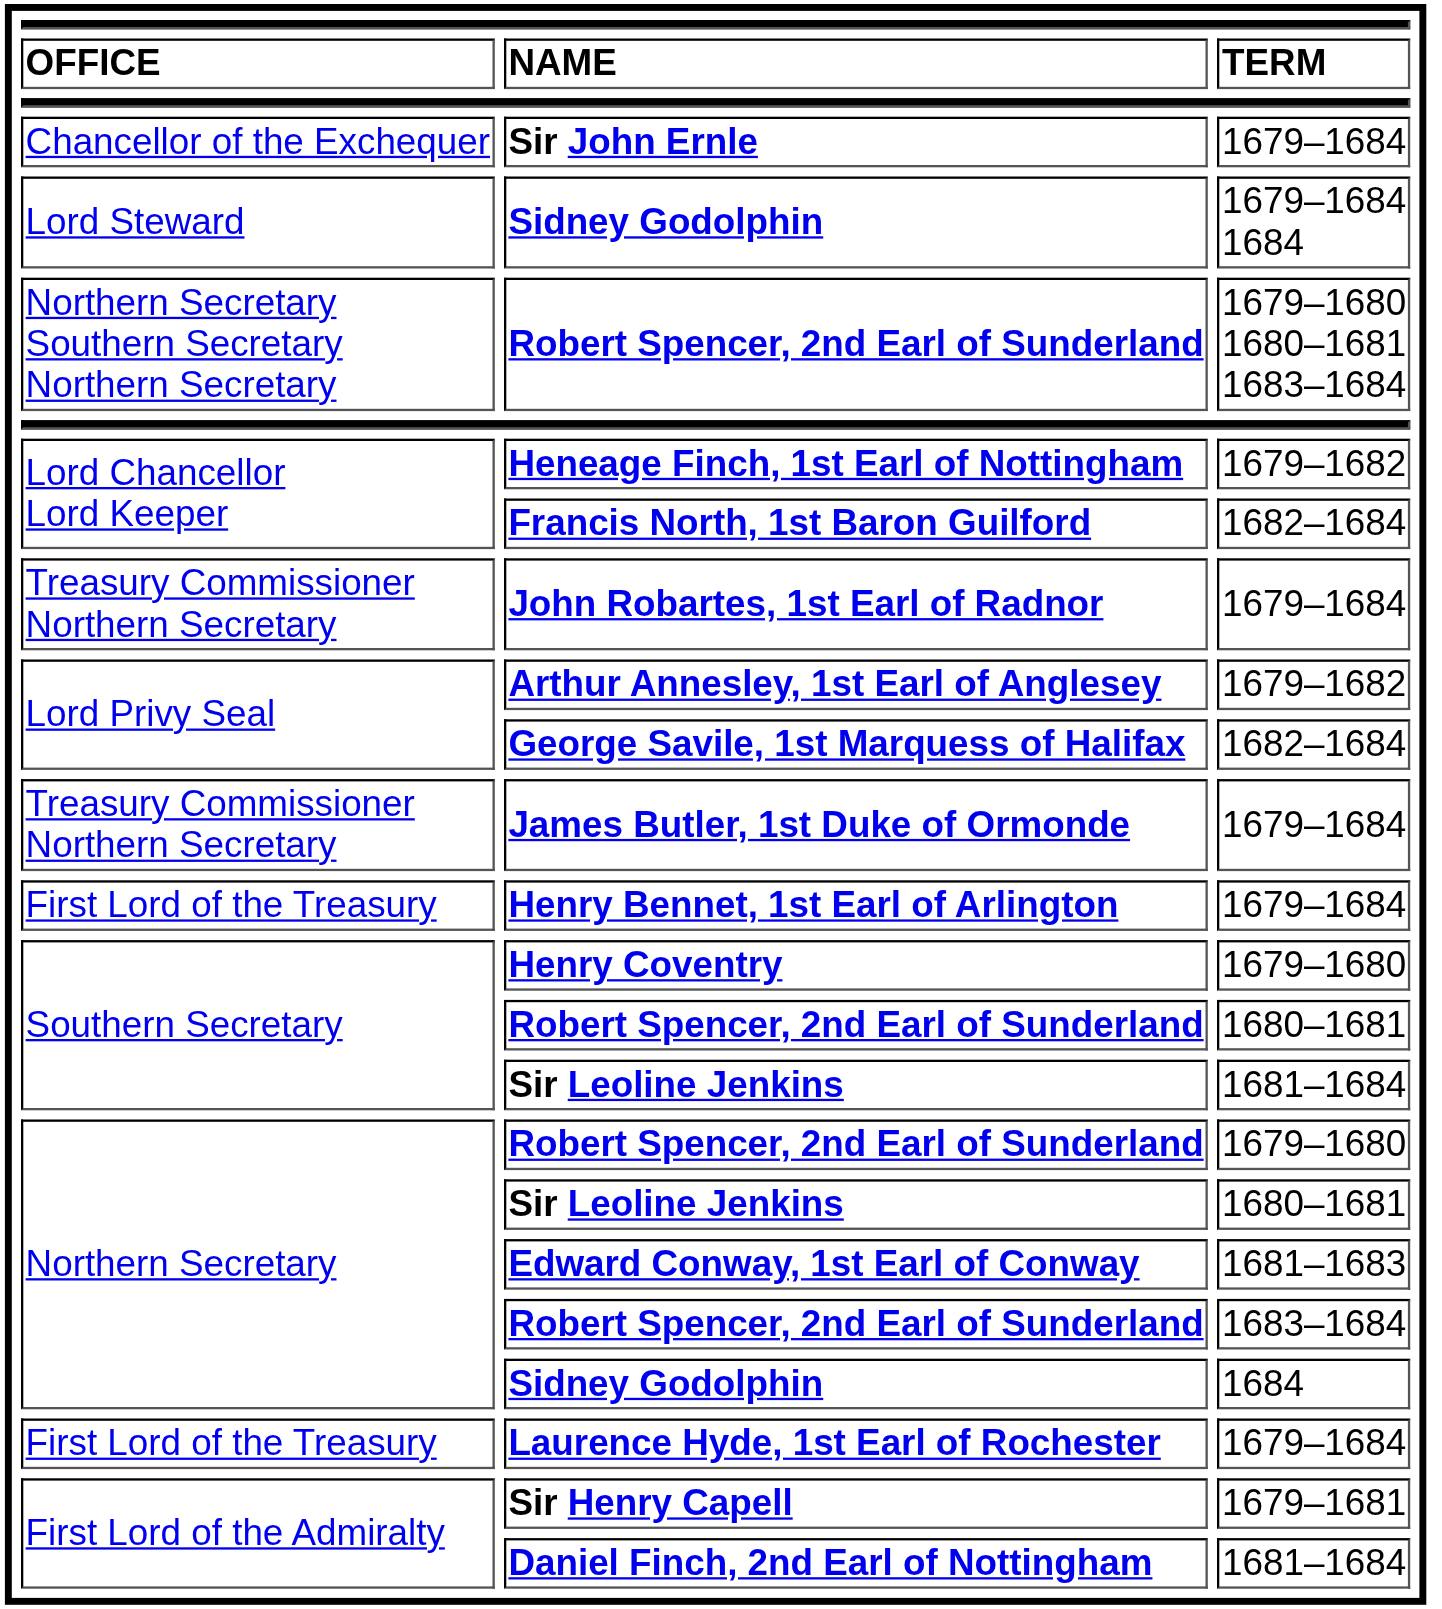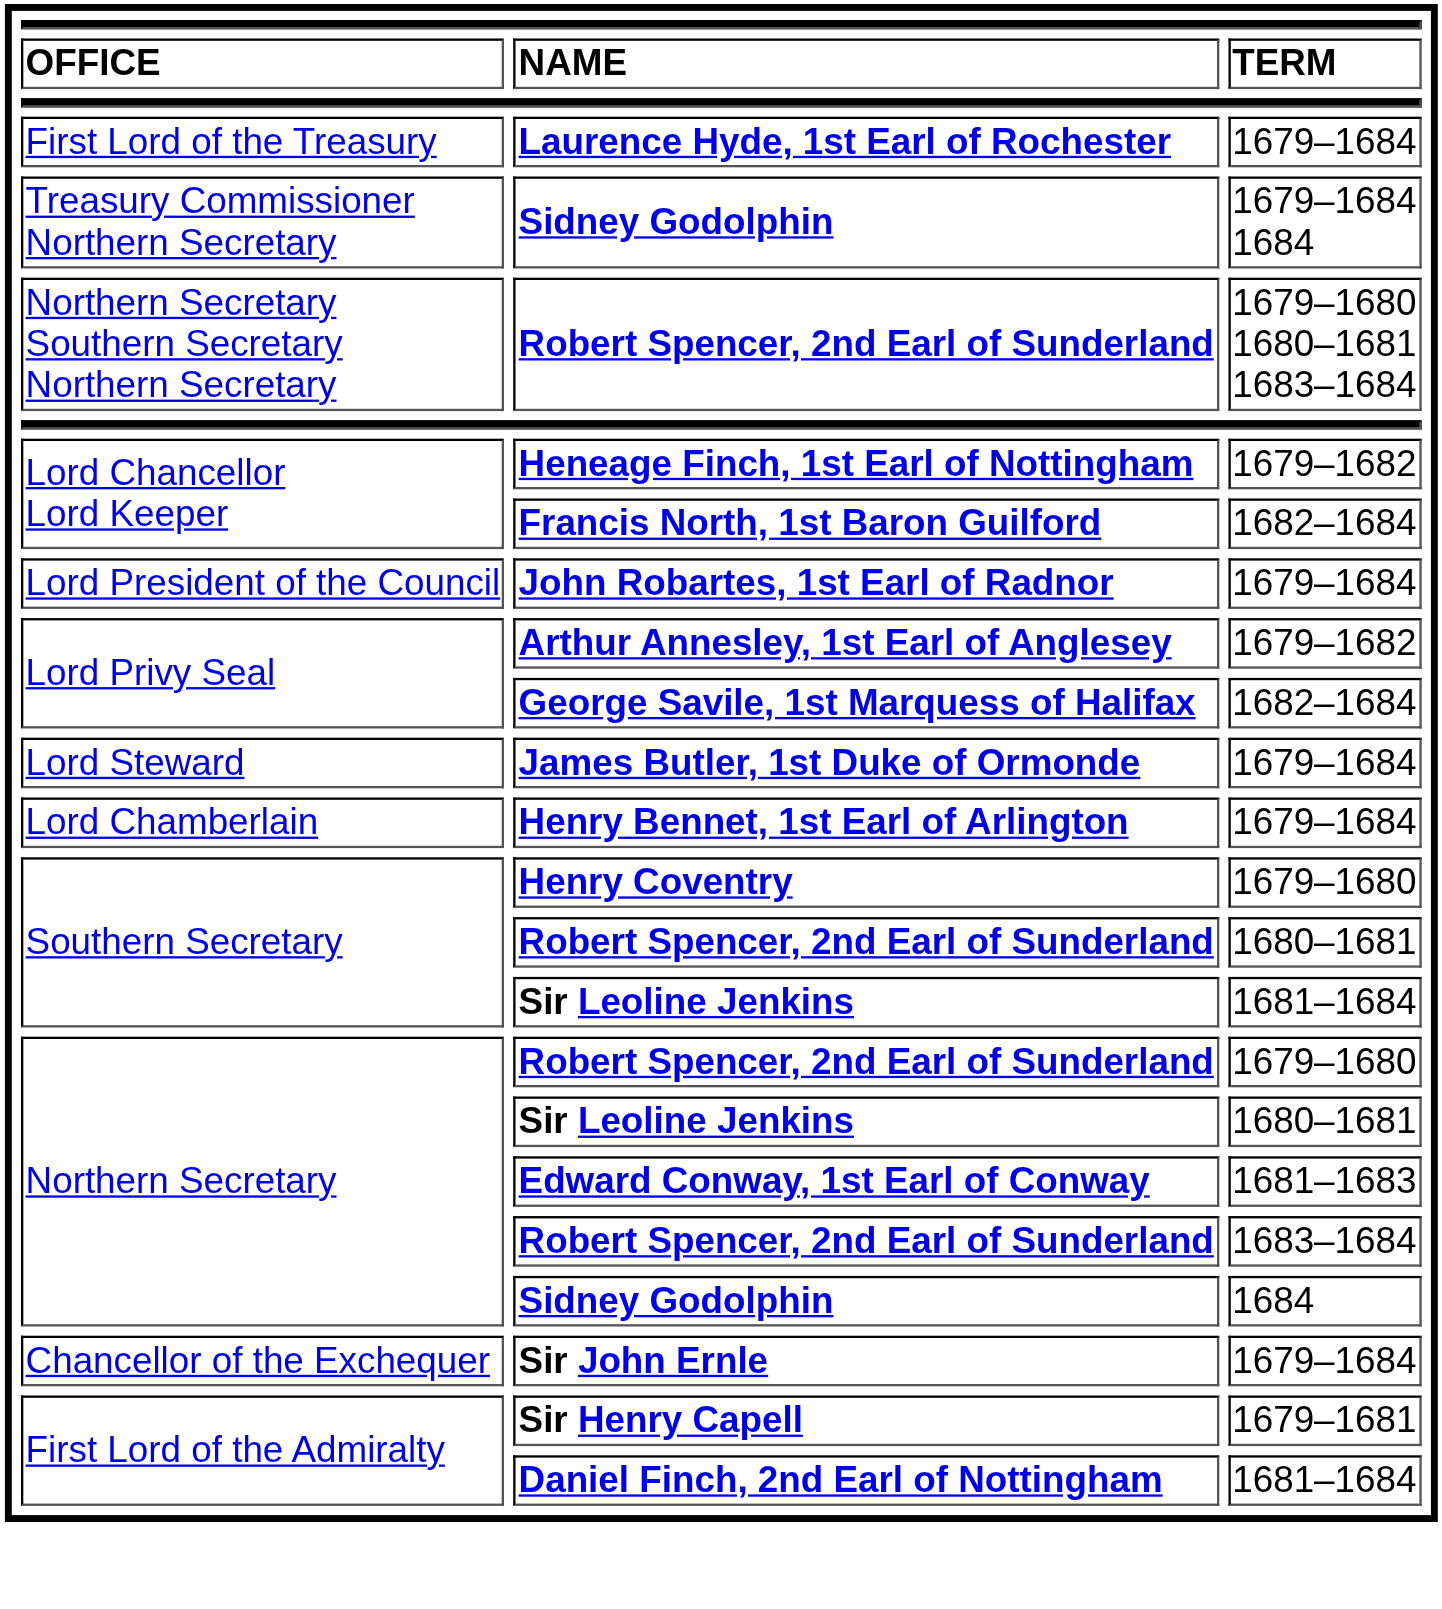 <table cellpadding="1" cellspacing="4" style="margin:3px; border:3px solid #000000;" align="center" border=1 style="border-collapse: collapse;">
 <tr>
 <th bgcolor="#000000" colspan="3"></th>
 </tr>
 <tr>
 <td><strong>OFFICE</strong></td>
 <td><strong>NAME</strong></td>
 <td><strong>TERM</strong></td>
 </tr>
 <tr>
 <th bgcolor="#000000" colspan="3"></th>
 </tr>
 <tr>
-<td><a href='#'>Chancellor of the Exchequer</a></td>
-<td><strong>Sir <a href='#'>John Ernle</a></strong></td>
+<td><a href='#'>First Lord of the Treasury</a></td>
+<td><strong><a href='#'>Laurence Hyde, 1st Earl of Rochester</a></strong></td>
 <td>1679–1684</td>
 </tr>
 <tr>
-<td><a href='#'>Lord Steward</a></td>
+<td><a href='#'>Treasury Commissioner</a><br><a href='#'>Northern Secretary</a></td>
 <td><strong><a href='#'>Sidney Godolphin</a></strong></td>
 <td>1679–1684<br>1684</td>
 </tr>
 <tr>
 <td><a href='#'>Northern Secretary</a><br><a href='#'>Southern Secretary</a><br><a href='#'>Northern Secretary</a></td>
 <td><strong><a href='#'>Robert Spencer, 2nd Earl of Sunderland</a></strong></td>
 <td>1679–1680<br>1680–1681<br>1683–1684</td>
 </tr>
 <tr>
 <th bgcolor="#000000" colspan="3"></th>
 </tr>
 <tr>
 <td rowspan="2"><a href='#'>Lord Chancellor</a><br><a href='#'>Lord Keeper</a></td>
 <td><strong><a href='#'>Heneage Finch, 1st Earl of Nottingham</a></strong></td>
 <td>1679–1682</td>
 </tr>
 <tr>
 <td><strong><a href='#'>Francis North, 1st Baron Guilford</a></strong></td>
 <td align="left">1682–1684</td>
 </tr>
 <tr>
-<td><a href='#'>Treasury Commissioner</a><br><a href='#'>Northern Secretary</a></td>
+<td><a href='#'>Lord President of the Council</a></td>
 <td><strong><a href='#'>John Robartes, 1st Earl of Radnor</a></strong></td>
 <td>1679–1684</td>
 </tr>
 <tr>
 <td rowspan="2"><a href='#'>Lord Privy Seal</a></td>
 <td><strong><a href='#'>Arthur Annesley, 1st Earl of Anglesey</a></strong></td>
 <td>1679–1682</td>
 </tr>
 <tr>
 <td><strong><a href='#'>George Savile, 1st Marquess of Halifax</a></strong></td>
 <td>1682–1684</td>
 </tr>
 <tr>
-<td><a href='#'>Treasury Commissioner</a><br><a href='#'>Northern Secretary</a></td>
+<td><a href='#'>Lord Steward</a></td>
 <td><strong><a href='#'>James Butler, 1st Duke of Ormonde</a></strong></td>
 <td>1679–1684</td>
 </tr>
 <tr>
-<td><a href='#'>First Lord of the Treasury</a></td>
+<td><a href='#'>Lord Chamberlain</a></td>
 <td><strong><a href='#'>Henry Bennet, 1st Earl of Arlington</a></strong></td>
 <td>1679–1684</td>
 </tr>
 <tr>
 <td rowspan="3"><a href='#'>Southern Secretary</a></td>
 <td><strong><a href='#'>Henry Coventry</a></strong></td>
 <td>1679–1680</td>
 </tr>
 <tr>
 <td><strong><a href='#'>Robert Spencer, 2nd Earl of Sunderland</a></strong></td>
 <td>1680–1681</td>
 </tr>
 <tr>
 <td><strong>Sir <a href='#'>Leoline Jenkins</a></strong></td>
 <td>1681–1684</td>
 </tr>
 <tr>
 <td rowspan="5"><a href='#'>Northern Secretary</a></td>
 <td><strong><a href='#'>Robert Spencer, 2nd Earl of Sunderland</a></strong></td>
 <td>1679–1680</td>
 </tr>
 <tr>
 <td><strong>Sir <a href='#'>Leoline Jenkins</a></strong></td>
 <td>1680–1681</td>
 </tr>
 <tr>
 <td><strong><a href='#'>Edward Conway, 1st Earl of Conway</a></strong></td>
 <td>1681–1683</td>
 </tr>
 <tr>
 <td><strong><a href='#'>Robert Spencer, 2nd Earl of Sunderland</a></strong></td>
 <td>1683–1684</td>
 </tr>
 <tr>
 <td><strong><a href='#'>Sidney Godolphin</a></strong></td>
 <td>1684</td>
 </tr>
 <tr>
-<td><a href='#'>First Lord of the Treasury</a></td>
-<td><strong><a href='#'>Laurence Hyde, 1st Earl of Rochester</a></strong></td>
+<td><a href='#'>Chancellor of the Exchequer</a></td>
+<td><strong>Sir <a href='#'>John Ernle</a></strong></td>
 <td>1679–1684</td>
 </tr>
 <tr>
 <td rowspan="2"><a href='#'>First Lord of the Admiralty</a></td>
 <td><strong>Sir <a href='#'>Henry Capell</a></strong></td>
 <td>1679–1681</td>
 </tr>
 <tr>
 <td><strong><a href='#'>Daniel Finch, 2nd Earl of Nottingham</a></strong></td>
 <td>1681–1684</td>
 </tr>
 </table>
